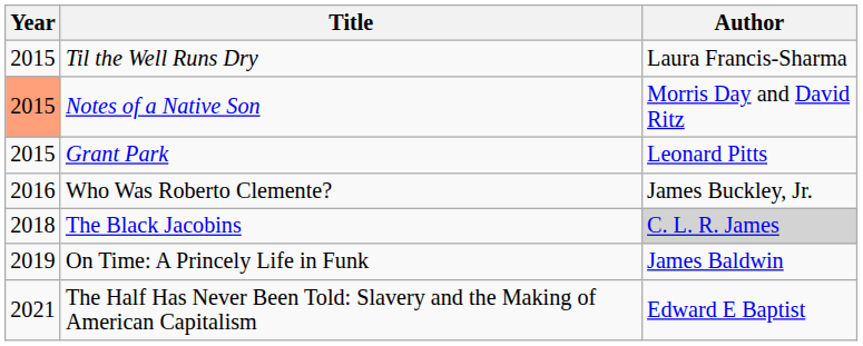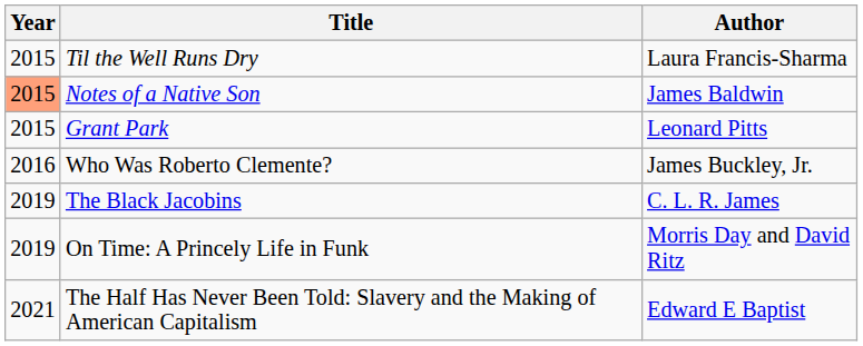 <table class="wikitable sortable mw-collapsible">
 <tr>
 <th>Year</th>
 <th>Title</th>
 <th>Author</th>
 </tr>
 <tr>
 <td>2015</td>
 <td><em>Til the Well Runs Dry</em></td>
 <td>Laura Francis-Sharma</td>
 </tr>
 <tr>
 <td style="background: lightsalmon;">2015</td>
 <td><em><a href='#'>Notes of a Native Son</a></em></td>
-<td><a href='#'>Morris Day</a> and <a href='#'>David Ritz</a></td>
+<td><a href='#'>James Baldwin</a></td>
 </tr>
 <tr>
 <td>2015</td>
 <td><em><a href='#'>Grant Park</a></td>
 <td><a href='#'>Leonard Pitts</a></td>
 </tr>
 <tr>
 <td>2016</td>
 <td></em>Who Was Roberto Clemente?<em></td>
 <td>James Buckley, Jr.</td>
 </tr>
 <tr>
-<td>2018</td>
+<td>2019</td>
 <td></em><a href='#'>The Black Jacobins</a><em></td>
-<td style="background: lightgrey;"><a href='#'>C. L. R. James</a></td>
+<td><a href='#'>C. L. R. James</a></td>
 </tr>
 <tr>
 <td>2019</td>
 <td></em>On Time: A Princely Life in Funk<em></td>
-<td><a href='#'>James Baldwin</a></td>
+<td><a href='#'>Morris Day</a> and <a href='#'>David Ritz</a></td>
 </tr>
 <tr>
 <td>2021</td>
 <td></em>The Half Has Never Been Told: Slavery and the Making of American Capitalism<em></td>
 <td><a href='#'>Edward E Baptist</a></td>
 </tr>
 </table>
